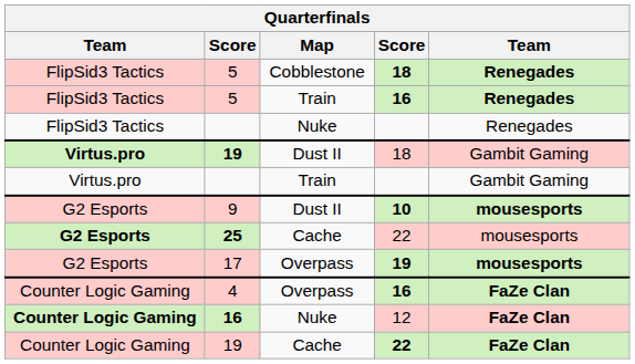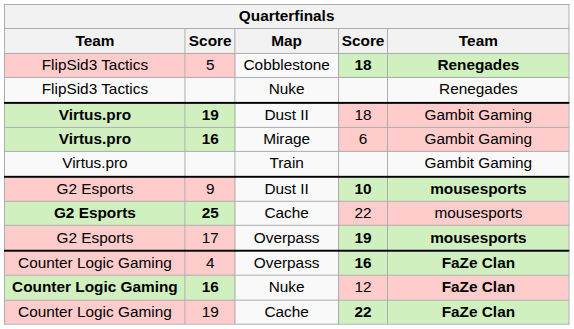 <table class="wikitable" style="text-align: center;">
 <tr>
 <th colspan=5>Quarterfinals</th>
 </tr>
 <tr>
 <th width="181px">Team</th>
 <th width="20px">Score</th>
 <th width="100px">Map</th>
 <th width="20px">Score</th>
 <th width="181px">Team</th>
 </tr>
 <tr>
 <td style="background: #FFCCCC;">FlipSid3 Tactics</td>
 <td style="background: #FFCCCC;">5</td>
 <td>Cobblestone</td>
 <td style="background: #D0F0C0;"><strong>18</strong></td>
 <td style="background: #D0F0C0;"><strong>Renegades</strong></td>
 </tr>
-<tr>
-<td style="background: #FFCCCC;">FlipSid3 Tactics</td>
-<td style="background: #FFCCCC;">5</td>
-<td>Train</td>
-<td style="background: #D0F0C0;"><strong>16</strong></td>
-<td style="background: #D0F0C0;"><strong>Renegades</strong></td>
-</tr>
 <tr style="text-align:center;border-width:0 0 2px 0; border-style:solid;border-color:black;">
 <td>FlipSid3 Tactics</td>
 <td></td>
 <td>Nuke</td>
 <td></td>
 <td>Renegades</td>
 </tr>
 <tr>
 <td style="background: #D0F0C0;"><strong>Virtus.pro</strong></td>
 <td style="background: #D0F0C0;"><strong>19</strong></td>
 <td>Dust II</td>
 <td style="background: #FFCCCC;">18</td>
+<td style="background: #FFCCCC;">Gambit Gaming</td>
+</tr>
+<tr>
+<td style="background: #D0F0C0;"><strong>Virtus.pro</strong></td>
+<td style="background: #D0F0C0;"><strong>16</strong></td>
+<td>Mirage</td>
+<td style="background: #FFCCCC;">6</td>
 <td style="background: #FFCCCC;">Gambit Gaming</td>
 </tr>
 <tr style="text-align:center;border-width:0 0 2px 0; border-style:solid;border-color:black;">
 <td>Virtus.pro</td>
 <td></td>
 <td>Train</td>
 <td></td>
 <td>Gambit Gaming</td>
 </tr>
 <tr>
 <td style="background: #FFCCCC;">G2 Esports</td>
 <td style="background: #FFCCCC;">9</td>
 <td>Dust II</td>
 <td style="background: #D0F0C0;"><strong>10</strong></td>
 <td style="background: #D0F0C0;"><strong>mousesports</strong></td>
 </tr>
 <tr>
 <td style="background: #D0F0C0;"><strong>G2 Esports</strong></td>
 <td style="background: #D0F0C0;"><strong>25</strong></td>
 <td>Cache</td>
 <td style="background: #FFCCCC;">22</td>
 <td style="background: #FFCCCC;">mousesports</td>
 </tr>
 <tr style="text-align:center;border-width:0 0 2px 0; border-style:solid;border-color:black;">
 <td style="background: #FFCCCC;">G2 Esports</td>
 <td style="background: #FFCCCC;">17</td>
 <td>Overpass</td>
 <td style="background: #D0F0C0;"><strong>19</strong></td>
 <td style="background: #D0F0C0;"><strong>mousesports</strong></td>
 </tr>
 <tr>
 <td style="background: #FFCCCC;">Counter Logic Gaming</td>
 <td style="background: #FFCCCC;">4</td>
 <td>Overpass</td>
 <td style="background: #D0F0C0;"><strong>16</strong></td>
 <td style="background: #D0F0C0;"><strong>FaZe Clan</strong></td>
 </tr>
 <tr>
 <td style="background: #D0F0C0;"><strong>Counter Logic Gaming</strong></td>
 <td style="background: #D0F0C0;"><strong>16</strong></td>
 <td>Nuke</td>
 <td style="background: #FFCCCC;">12</td>
 <td style="background: #FFCCCC;"><strong>FaZe Clan</strong></td>
 </tr>
 <tr>
 <td style="background: #FFCCCC;">Counter Logic Gaming</td>
 <td style="background: #FFCCCC;">19</td>
 <td>Cache</td>
 <td style="background: #D0F0C0;"><strong>22</strong></td>
 <td style="background: #D0F0C0;"><strong>FaZe Clan</strong></td>
 </tr>
 </table>
